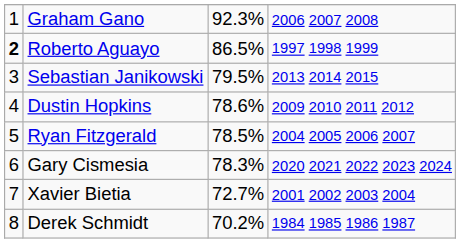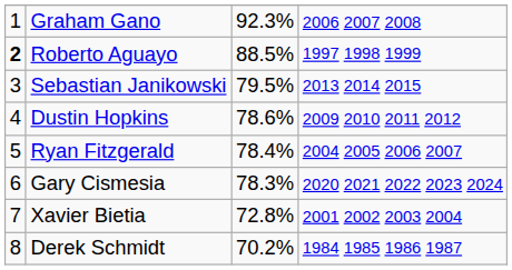 <table class="wikitable">
 <tr>
 </tr>
 <tr>
 <td>1</td>
 <td><a href='#'>Graham Gano</a></td>
 <td><abbr>92.3%</abbr></td>
 <td style="font-size:80%;"><a href='#'>2006</a> <a href='#'>2007</a> <a href='#'>2008</a></td>
 </tr>
 <tr>
 <td><strong>2</strong></td>
 <td><a href='#'>Roberto Aguayo</a></td>
-<td><abbr>86.5%</abbr></td>
+<td><abbr>88.5%</abbr></td>
 <td style="font-size:80%;"><a href='#'>1997</a> <a href='#'>1998</a> <a href='#'>1999</a></td>
 </tr>
 <tr>
 <td>3</td>
 <td><a href='#'>Sebastian Janikowski</a></td>
 <td><abbr>79.5%</abbr></td>
 <td style="font-size:80%;"><a href='#'>2013</a> <a href='#'>2014</a> <a href='#'>2015</a></td>
 </tr>
 <tr>
 <td>4</td>
 <td><a href='#'>Dustin Hopkins</a></td>
 <td><abbr>78.6%</abbr></td>
 <td style="font-size:80%;"><a href='#'>2009</a> <a href='#'>2010</a> <a href='#'>2011</a> <a href='#'>2012</a></td>
 </tr>
 <tr>
 <td>5</td>
 <td><a href='#'>Ryan Fitzgerald</a></td>
-<td><abbr>78.5%</abbr></td>
+<td><abbr>78.4%</abbr></td>
 <td style="font-size:80%;"><a href='#'>2004</a> <a href='#'>2005</a> <a href='#'>2006</a> <a href='#'>2007</a></td>
 </tr>
 <tr>
 <td>6</td>
 <td>Gary Cismesia</td>
 <td><abbr>78.3%</abbr></td>
 <td style="font-size:80%;"><a href='#'>2020</a> <a href='#'>2021</a> <a href='#'>2022</a> <a href='#'>2023</a> <a href='#'>2024</a></td>
 </tr>
 <tr>
 <td>7</td>
 <td>Xavier Bietia</td>
-<td><abbr>72.7%</abbr></td>
+<td><abbr>72.8%</abbr></td>
 <td style="font-size:80%;"><a href='#'>2001</a> <a href='#'>2002</a> <a href='#'>2003</a> <a href='#'>2004</a></td>
 </tr>
 <tr>
 <td>8</td>
 <td>Derek Schmidt</td>
 <td><abbr>70.2%</abbr></td>
 <td style="font-size:80%;"><a href='#'>1984</a> <a href='#'>1985</a> <a href='#'>1986</a> <a href='#'>1987</a></td>
 </tr>
 </table>
